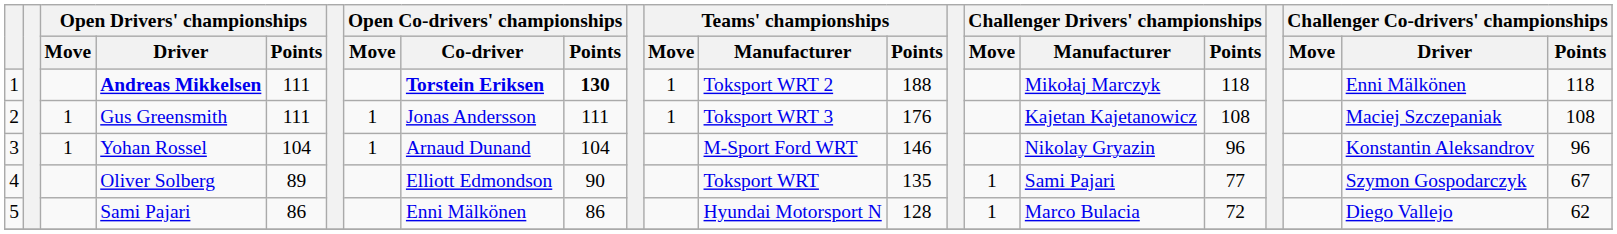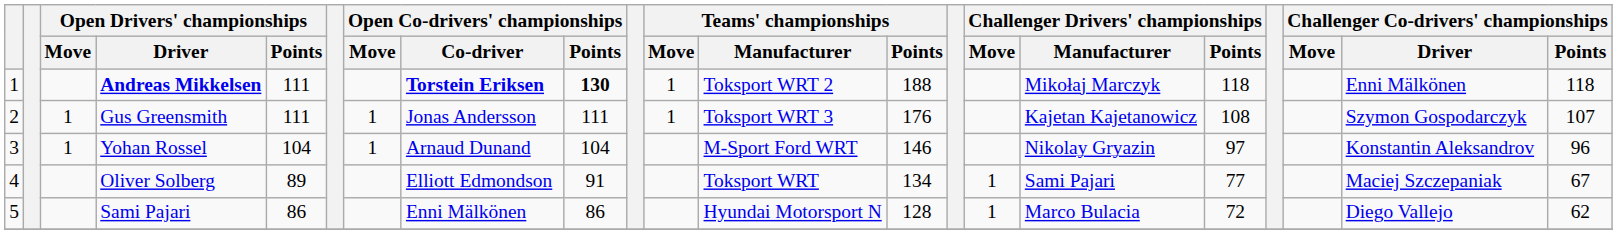 <table class="wikitable" style="font-size:85%;">
 <tr>
 <th rowspan="2"></th>
 <th rowspan="7" style="width:5px;"></th>
 <th colspan="3" nowrap>Open Drivers' championships</th>
 <th rowspan="7" style="width:5px;"></th>
 <th colspan="3" nowrap>Open Co-drivers' championships</th>
 <th rowspan="7" style="width:5px;"></th>
 <th colspan="3" nowrap>Teams' championships</th>
 <th rowspan="7" style="width:5px;"></th>
 <th colspan="3" nowrap>Challenger Drivers' championships</th>
 <th rowspan="7" style="width:5px;"></th>
 <th colspan="3" nowrap>Challenger Co-drivers' championships</th>
 </tr>
 <tr>
 <th>Move</th>
 <th>Driver</th>
 <th>Points</th>
 <th>Move</th>
 <th>Co-driver</th>
 <th>Points</th>
 <th>Move</th>
 <th>Manufacturer</th>
 <th>Points</th>
 <th>Move</th>
 <th>Manufacturer</th>
 <th>Points</th>
 <th>Move</th>
 <th>Driver</th>
 <th>Points</th>
 </tr>
 <tr>
 <td align="center">1</td>
 <td align="center"></td>
 <td><strong><a href='#'>Andreas Mikkelsen</a></strong></td>
 <td align="center">111</td>
 <td align="center"></td>
 <td><strong><a href='#'>Torstein Eriksen</a></strong></td>
 <td align="center"><strong>130</strong></td>
 <td align="center"> 1</td>
 <td><a href='#'>Toksport WRT 2</a></td>
 <td align="center">188</td>
 <td align="center"></td>
 <td><a href='#'>Mikołaj Marczyk</a></td>
 <td align="center">118</td>
 <td align="center"></td>
 <td><a href='#'>Enni Mälkönen</a></td>
 <td align="center">118</td>
 </tr>
 <tr>
 <td align="center">2</td>
 <td align="center"> 1</td>
 <td><a href='#'>Gus Greensmith</a></td>
 <td align="center">111</td>
 <td align="center"> 1</td>
 <td><a href='#'>Jonas Andersson</a></td>
 <td align="center">111</td>
 <td align="center"> 1</td>
 <td><a href='#'>Toksport WRT 3</a></td>
 <td align="center">176</td>
 <td align="center"></td>
 <td><a href='#'>Kajetan Kajetanowicz</a></td>
 <td align="center">108</td>
 <td align="center"></td>
-<td><a href='#'>Maciej Szczepaniak</a></td>
-<td align="center">108</td>
+<td><a href='#'>Szymon Gospodarczyk</a></td>
+<td align="center">107</td>
 </tr>
 <tr>
 <td align="center">3</td>
 <td align="center"> 1</td>
 <td><a href='#'>Yohan Rossel</a></td>
 <td align="center">104</td>
 <td align="center"> 1</td>
 <td><a href='#'>Arnaud Dunand</a></td>
 <td align="center">104</td>
 <td align="center"></td>
 <td><a href='#'>M-Sport Ford WRT</a></td>
 <td align="center">146</td>
 <td align="center"></td>
 <td><a href='#'>Nikolay Gryazin</a></td>
-<td align="center">96</td>
+<td align="center">97</td>
 <td align="center"></td>
 <td><a href='#'>Konstantin Aleksandrov</a></td>
 <td align="center">96</td>
 </tr>
 <tr>
 <td align="center">4</td>
 <td align="center"></td>
 <td><a href='#'>Oliver Solberg</a></td>
 <td align="center">89</td>
 <td align="center"></td>
 <td><a href='#'>Elliott Edmondson</a></td>
-<td align="center">90</td>
+<td align="center">91</td>
 <td align="center"></td>
 <td><a href='#'>Toksport WRT</a></td>
-<td align="center">135</td>
+<td align="center">134</td>
 <td align="center"> 1</td>
 <td><a href='#'>Sami Pajari</a></td>
 <td align="center">77</td>
 <td align="center"></td>
-<td><a href='#'>Szymon Gospodarczyk</a></td>
+<td><a href='#'>Maciej Szczepaniak</a></td>
 <td align="center">67</td>
 </tr>
 <tr>
 <td align="center">5</td>
 <td align="center"></td>
 <td><a href='#'>Sami Pajari</a></td>
 <td align="center">86</td>
 <td align="center"></td>
 <td><a href='#'>Enni Mälkönen</a></td>
 <td align="center">86</td>
 <td align="center"></td>
 <td><a href='#'>Hyundai Motorsport N</a></td>
 <td align="center">128</td>
 <td align="center"> 1</td>
 <td><a href='#'>Marco Bulacia</a></td>
 <td align="center">72</td>
 <td align="center"></td>
 <td><a href='#'>Diego Vallejo</a></td>
 <td align="center">62</td>
 </tr>
 <tr>
 </tr>
 </table>
